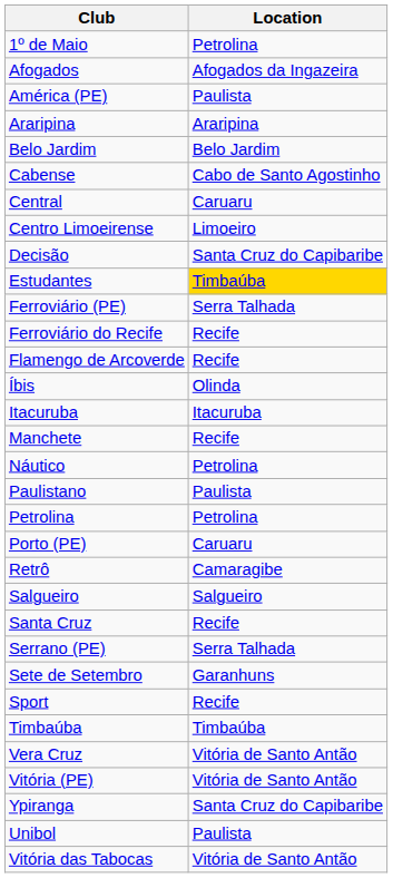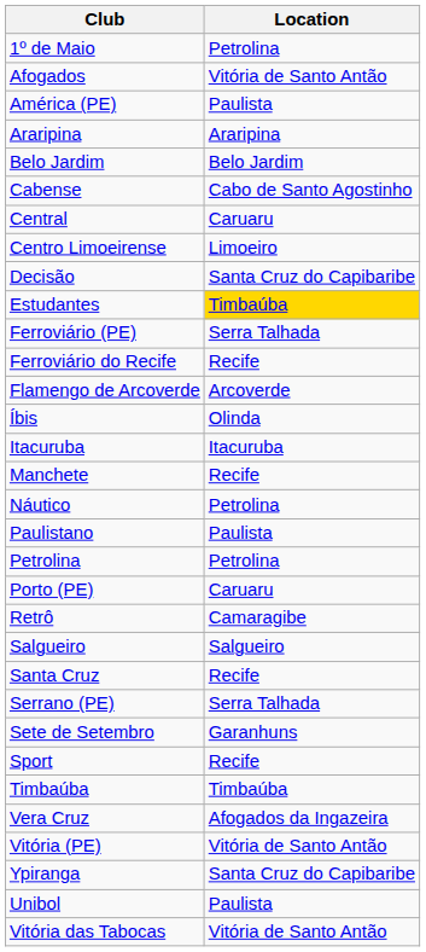 <table class="wikitable sortable">
 <tr>
 <th>Club</th>
 <th>Location</th>
 </tr>
 <tr>
 <td><a href='#'>1º de Maio</a></td>
 <td><a href='#'>Petrolina</a></td>
 </tr>
 <tr>
 <td><a href='#'>Afogados</a></td>
-<td><a href='#'>Afogados da Ingazeira</a></td>
+<td><a href='#'>Vitória de Santo Antão</a></td>
 </tr>
 <tr>
 <td><a href='#'>América (PE)</a></td>
 <td><a href='#'>Paulista</a></td>
 </tr>
 <tr>
 <td><a href='#'>Araripina</a></td>
 <td><a href='#'>Araripina</a></td>
 </tr>
 <tr>
 <td><a href='#'>Belo Jardim</a></td>
 <td><a href='#'>Belo Jardim</a></td>
 </tr>
 <tr>
 <td><a href='#'>Cabense</a></td>
 <td><a href='#'>Cabo de Santo Agostinho</a></td>
 </tr>
 <tr>
 <td><a href='#'>Central</a></td>
 <td><a href='#'>Caruaru</a></td>
 </tr>
 <tr>
 <td><a href='#'>Centro Limoeirense</a></td>
 <td><a href='#'>Limoeiro</a></td>
 </tr>
 <tr>
 <td><a href='#'>Decisão</a></td>
 <td><a href='#'>Santa Cruz do Capibaribe</a></td>
 </tr>
 <tr>
 <td><a href='#'>Estudantes</a></td>
 <td style="background: gold;"><a href='#'>Timbaúba</a></td>
 </tr>
 <tr>
 <td><a href='#'>Ferroviário (PE)</a></td>
 <td><a href='#'>Serra Talhada</a></td>
 </tr>
 <tr>
 <td><a href='#'>Ferroviário do Recife</a></td>
 <td><a href='#'>Recife</a></td>
 </tr>
 <tr>
 <td><a href='#'>Flamengo de Arcoverde</a></td>
-<td><a href='#'>Recife</a></td>
+<td><a href='#'>Arcoverde</a></td>
 </tr>
 <tr>
 <td><a href='#'>Íbis</a></td>
 <td><a href='#'>Olinda</a></td>
 </tr>
 <tr>
 <td><a href='#'>Itacuruba</a></td>
 <td><a href='#'>Itacuruba</a></td>
 </tr>
 <tr>
 <td><a href='#'>Manchete</a></td>
 <td><a href='#'>Recife</a></td>
 </tr>
 <tr>
 <td><a href='#'>Náutico</a></td>
 <td><a href='#'>Petrolina</a></td>
 </tr>
 <tr>
 <td><a href='#'>Paulistano</a></td>
 <td><a href='#'>Paulista</a></td>
 </tr>
 <tr>
 <td><a href='#'>Petrolina</a></td>
 <td><a href='#'>Petrolina</a></td>
 </tr>
 <tr>
 <td><a href='#'>Porto (PE)</a></td>
 <td><a href='#'>Caruaru</a></td>
 </tr>
 <tr>
 <td><a href='#'>Retrô</a></td>
 <td><a href='#'>Camaragibe</a></td>
 </tr>
 <tr>
 <td><a href='#'>Salgueiro</a></td>
 <td><a href='#'>Salgueiro</a></td>
 </tr>
 <tr>
 <td><a href='#'>Santa Cruz</a></td>
 <td><a href='#'>Recife</a></td>
 </tr>
 <tr>
 <td><a href='#'>Serrano (PE)</a></td>
 <td><a href='#'>Serra Talhada</a></td>
 </tr>
 <tr>
 <td><a href='#'>Sete de Setembro</a></td>
 <td><a href='#'>Garanhuns</a></td>
 </tr>
 <tr>
 <td><a href='#'>Sport</a></td>
 <td><a href='#'>Recife</a></td>
 </tr>
 <tr>
 <td><a href='#'>Timbaúba</a></td>
 <td><a href='#'>Timbaúba</a></td>
 </tr>
 <tr>
 <td><a href='#'>Vera Cruz</a></td>
-<td><a href='#'>Vitória de Santo Antão</a></td>
+<td><a href='#'>Afogados da Ingazeira</a></td>
 </tr>
 <tr>
 <td><a href='#'>Vitória (PE)</a></td>
 <td><a href='#'>Vitória de Santo Antão</a></td>
 </tr>
 <tr>
 <td><a href='#'>Ypiranga</a></td>
 <td><a href='#'>Santa Cruz do Capibaribe</a></td>
 </tr>
 <tr>
 <td><a href='#'>Unibol</a></td>
 <td><a href='#'>Paulista</a></td>
 </tr>
 <tr>
 <td><a href='#'>Vitória das Tabocas</a></td>
 <td><a href='#'>Vitória de Santo Antão</a></td>
 </tr>
 </table>
